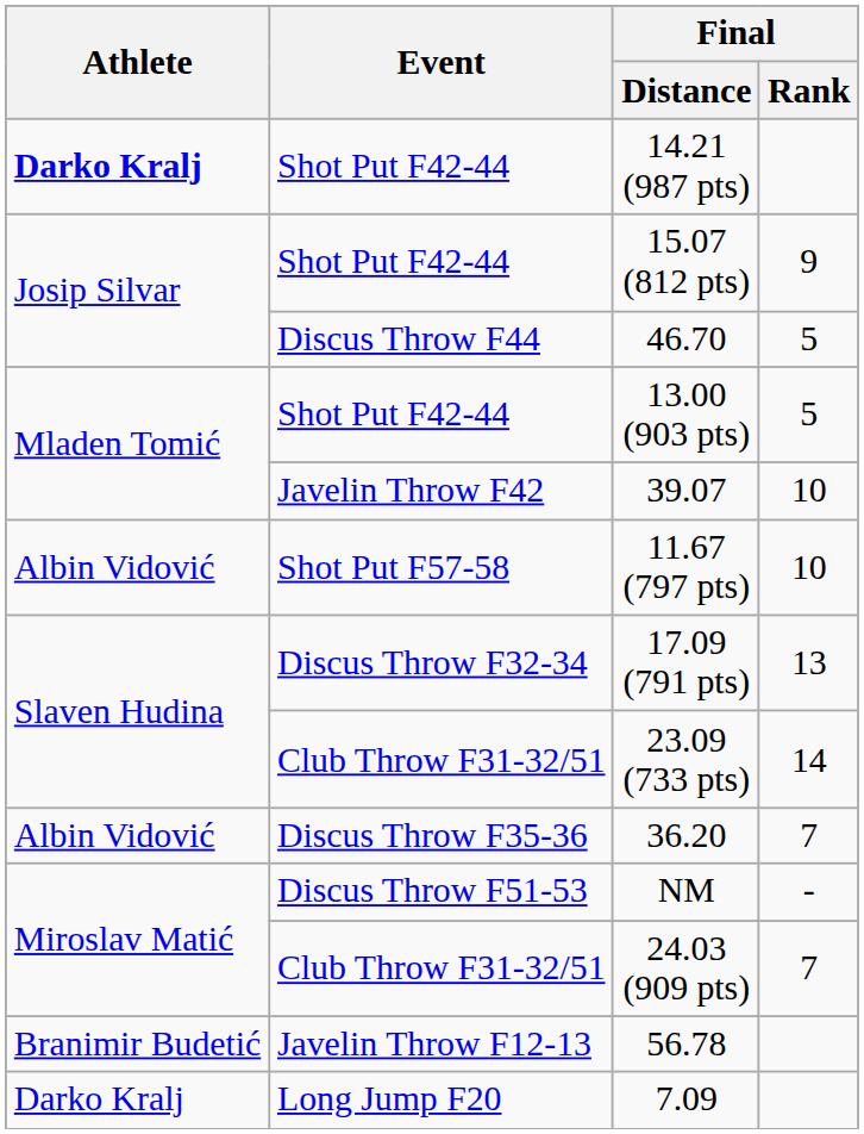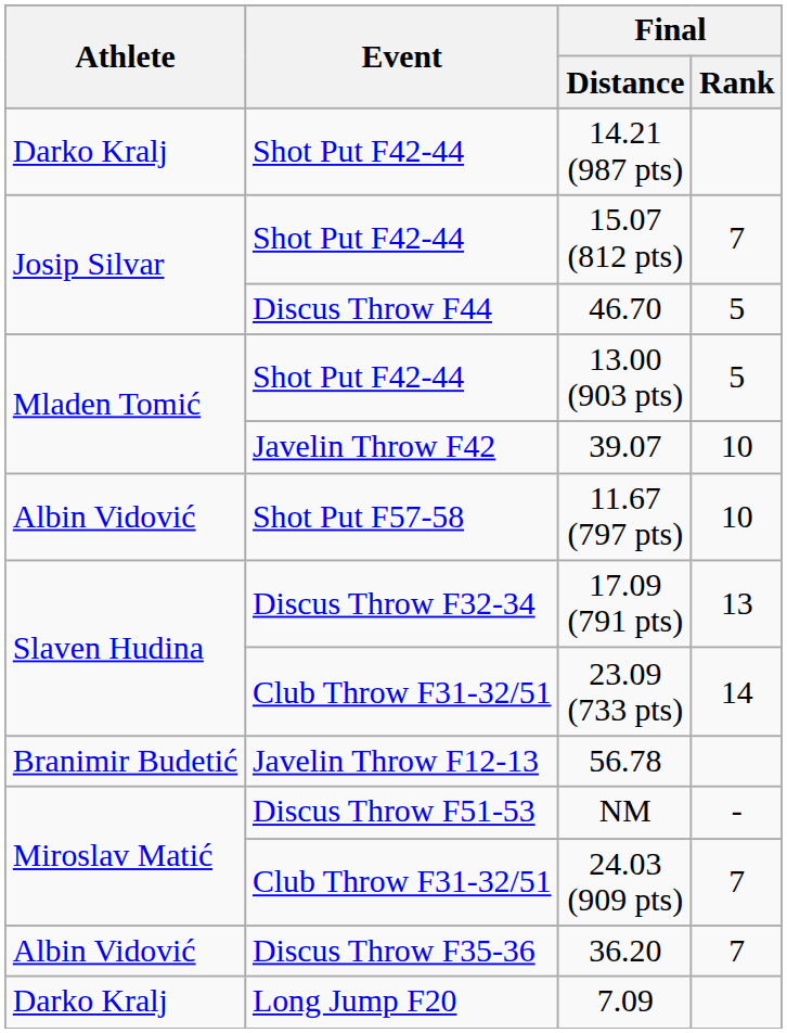 <table class="wikitable">
 <tr>
 <th rowspan="2">Athlete</th>
 <th rowspan="2">Event</th>
 <th colspan="2">Final</th>
 </tr>
 <tr>
 <th>Distance</th>
 <th>Rank</th>
 </tr>
 <tr align=center>
-<td align=left><strong><a href='#'>Darko Kralj</a></strong></td>
+<td align=left><a href='#'>Darko Kralj</a></td>
 <td align=left><a href='#'>Shot Put F42-44</a></td>
 <td>14.21<br>(987 pts)</td>
 <td></td>
 </tr>
 <tr align=center>
 <td align=left rowspan=2><a href='#'>Josip Silvar</a></td>
 <td align=left><a href='#'>Shot Put F42-44</a></td>
 <td>15.07<br>(812 pts)</td>
-<td>9</td>
+<td>7</td>
 </tr>
 <tr align=center>
 <td align=left><a href='#'>Discus Throw F44</a></td>
 <td>46.70</td>
 <td>5</td>
 </tr>
 <tr align=center>
 <td align=left rowspan=2><a href='#'>Mladen Tomić</a></td>
 <td align=left><a href='#'>Shot Put F42-44</a></td>
 <td>13.00<br>(903 pts)</td>
 <td>5</td>
 </tr>
 <tr align=center>
 <td align=left><a href='#'>Javelin Throw F42</a></td>
 <td>39.07</td>
 <td>10</td>
 </tr>
 <tr align=center>
 <td align=left><a href='#'>Albin Vidović</a></td>
 <td align=left><a href='#'>Shot Put F57-58</a></td>
 <td>11.67<br>(797 pts)</td>
 <td>10</td>
 </tr>
 <tr align=center>
 <td align=left rowspan=2><a href='#'>Slaven Hudina</a></td>
 <td align=left><a href='#'>Discus Throw F32-34</a></td>
 <td>17.09<br>(791 pts)</td>
 <td>13</td>
 </tr>
 <tr align=center>
 <td align=left><a href='#'>Club Throw F31-32/51</a></td>
 <td>23.09<br>(733 pts)</td>
 <td>14</td>
 </tr>
 <tr align=center>
-<td align=left><a href='#'>Albin Vidović</a></td>
-<td align=left><a href='#'>Discus Throw F35-36</a></td>
-<td>36.20</td>
-<td>7</td>
+<td align=left><a href='#'>Branimir Budetić</a></td>
+<td align=left><a href='#'>Javelin Throw F12-13</a></td>
+<td>56.78</td>
+<td></td>
 </tr>
 <tr align=center>
 <td align=left rowspan=2><a href='#'>Miroslav Matić</a></td>
 <td align=left><a href='#'>Discus Throw F51-53</a></td>
 <td>NM</td>
 <td>-</td>
 </tr>
 <tr align=center>
 <td align=left><a href='#'>Club Throw F31-32/51</a></td>
 <td>24.03<br>(909 pts)</td>
 <td>7</td>
 </tr>
 <tr align=center>
-<td align=left><a href='#'>Branimir Budetić</a></td>
-<td align=left><a href='#'>Javelin Throw F12-13</a></td>
-<td>56.78</td>
-<td></td>
+<td align=left><a href='#'>Albin Vidović</a></td>
+<td align=left><a href='#'>Discus Throw F35-36</a></td>
+<td>36.20</td>
+<td>7</td>
 </tr>
 <tr align=center>
 <td align=left><a href='#'>Darko Kralj</a></td>
 <td align=left><a href='#'>Long Jump F20</a></td>
 <td>7.09</td>
 <td></td>
 </tr>
 </table>
